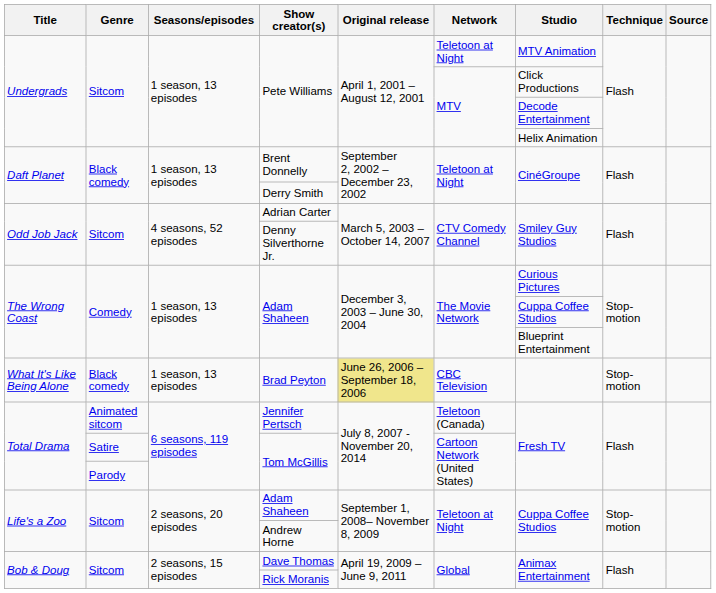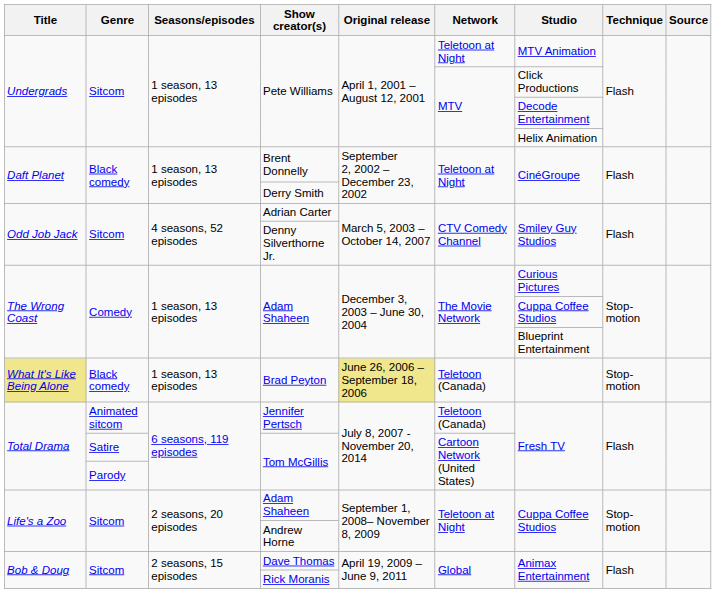 <table class="wikitable sortable" style="text-align: left; font-size:90%; width:100%;">
 <tr>
 <th scope="col">Title</th>
 <th scope="col">Genre</th>
 <th scope="col">Seasons/episodes</th>
 <th scope="col">Show creator(s)</th>
 <th scope="col">Original release</th>
 <th scope="col">Network</th>
 <th scope="col">Studio</th>
 <th scope="col">Technique</th>
 <th scope="col">Source</th>
 </tr>
 <tr>
 <td rowspan="4"><em><a href='#'>Undergrads</a></em></td>
 <td rowspan="4"><a href='#'>Sitcom</a></td>
 <td rowspan="4">1 season, 13 episodes</td>
 <td rowspan="4">Pete Williams</td>
 <td rowspan="4">April 1, 2001 – August 12, 2001</td>
 <td><a href='#'>Teletoon at Night</a></td>
 <td><a href='#'>MTV Animation</a></td>
 <td rowspan="4">Flash</td>
 <td rowspan="4"></td>
 </tr>
 <tr>
 <td rowspan="3"><a href='#'>MTV</a></td>
 <td>Click Productions</td>
 </tr>
 <tr>
 <td><a href='#'>Decode Entertainment</a></td>
 </tr>
 <tr>
 <td>Helix Animation</td>
 </tr>
 <tr>
 <td rowspan="2"><em><a href='#'>Daft Planet</a></em></td>
 <td rowspan="2"><a href='#'>Black comedy</a></td>
 <td rowspan="2">1 season, 13 episodes</td>
 <td>Brent Donnelly</td>
 <td rowspan="2">September 2, 2002 – December 23, 2002</td>
 <td rowspan="2"><a href='#'>Teletoon at Night</a></td>
 <td rowspan="2"><a href='#'>CinéGroupe</a></td>
 <td rowspan="2">Flash</td>
 <td rowspan="2"></td>
 </tr>
 <tr>
 <td>Derry Smith</td>
 </tr>
 <tr>
 <td rowspan="2"><em><a href='#'>Odd Job Jack</a></em></td>
 <td rowspan="2"><a href='#'>Sitcom</a></td>
 <td rowspan="2">4 seasons, 52 episodes</td>
 <td>Adrian Carter</td>
 <td rowspan="2">March 5, 2003 – October 14, 2007</td>
 <td rowspan="2"><a href='#'>CTV Comedy Channel</a></td>
 <td rowspan="2"><a href='#'>Smiley Guy Studios</a></td>
 <td rowspan="2">Flash</td>
 <td rowspan="2"></td>
 </tr>
 <tr>
 <td>Denny Silverthorne Jr.</td>
 </tr>
 <tr>
 <td rowspan="3"><em><a href='#'>The Wrong Coast</a></em></td>
 <td rowspan="3"><a href='#'>Comedy</a></td>
 <td rowspan="3">1 season, 13 episodes</td>
 <td rowspan="3"><a href='#'>Adam Shaheen</a></td>
 <td rowspan="3">December 3, 2003 – June 30, 2004</td>
 <td rowspan="3"><a href='#'>The Movie Network</a></td>
 <td><a href='#'>Curious Pictures</a></td>
 <td rowspan="3">Stop-motion</td>
 <td rowspan="3"></td>
 </tr>
 <tr>
 <td><a href='#'>Cuppa Coffee Studios</a></td>
 </tr>
 <tr>
 <td>Blueprint Entertainment</td>
 </tr>
 <tr>
-<td><em><a href='#'>What It's Like Being Alone</a></em></td>
+<td style="background: khaki;"><em><a href='#'>What It's Like Being Alone</a></em></td>
 <td><a href='#'>Black comedy</a></td>
 <td>1 season, 13 episodes</td>
 <td><a href='#'>Brad Peyton</a></td>
 <td style="background: khaki;">June 26, 2006 – September 18, 2006</td>
-<td><a href='#'>CBC Television</a></td>
+<td><a href='#'>Teletoon</a> (Canada)</td>
 <td></td>
 <td>Stop-motion</td>
 <td></td>
 </tr>
 <tr>
 <td rowspan="3"><em><a href='#'>Total Drama</a></em></td>
 <td><a href='#'>Animated sitcom</a></td>
 <td rowspan="3"><a href='#'>6 seasons, 119 episodes</a></td>
 <td><a href='#'>Jennifer Pertsch</a></td>
 <td rowspan="3">July 8, 2007 - November 20, 2014</td>
 <td><a href='#'>Teletoon</a> (Canada)</td>
 <td rowspan="3"><a href='#'>Fresh TV</a></td>
 <td rowspan="3">Flash</td>
 <td rowspan="3"></td>
 </tr>
 <tr>
 <td><a href='#'>Satire</a></td>
 <td rowspan="2"><a href='#'>Tom McGillis</a></td>
 <td rowspan="2"><a href='#'>Cartoon Network</a> (United States)</td>
 </tr>
 <tr>
 <td><a href='#'>Parody</a></td>
 </tr>
 <tr>
 <td rowspan="2"><em><a href='#'>Life's a Zoo</a></em></td>
 <td rowspan="2"><a href='#'>Sitcom</a></td>
 <td rowspan="2">2 seasons, 20 episodes</td>
 <td><a href='#'>Adam Shaheen</a></td>
 <td rowspan="2">September 1, 2008– November 8, 2009</td>
 <td rowspan="2"><a href='#'>Teletoon at Night</a></td>
 <td rowspan="2"><a href='#'>Cuppa Coffee Studios</a></td>
 <td rowspan="2">Stop-motion</td>
 <td rowspan="2"></td>
 </tr>
 <tr>
 <td>Andrew Horne</td>
 </tr>
 <tr>
 <td rowspan="2"><em><a href='#'>Bob & Doug</a></em></td>
 <td rowspan="2"><a href='#'>Sitcom</a></td>
 <td rowspan="2">2 seasons, 15 episodes</td>
 <td><a href='#'>Dave Thomas</a></td>
 <td rowspan="2">April 19, 2009 – June 9, 2011</td>
 <td rowspan="2"><a href='#'>Global</a></td>
 <td rowspan="2"><a href='#'>Animax Entertainment</a></td>
 <td rowspan="2">Flash</td>
 <td rowspan="2"></td>
 </tr>
 <tr>
 <td><a href='#'>Rick Moranis</a></td>
 </tr>
 </table>
